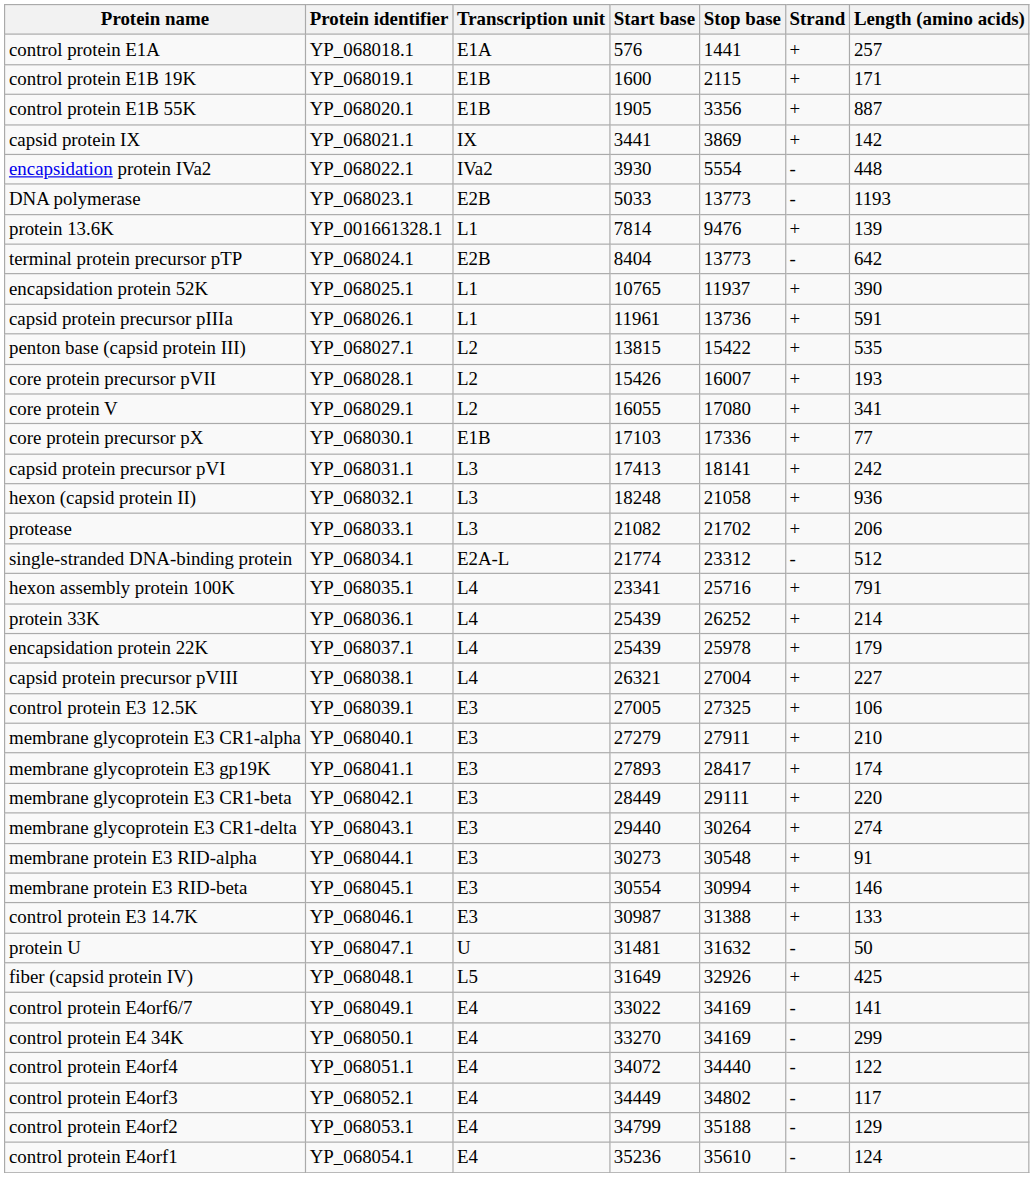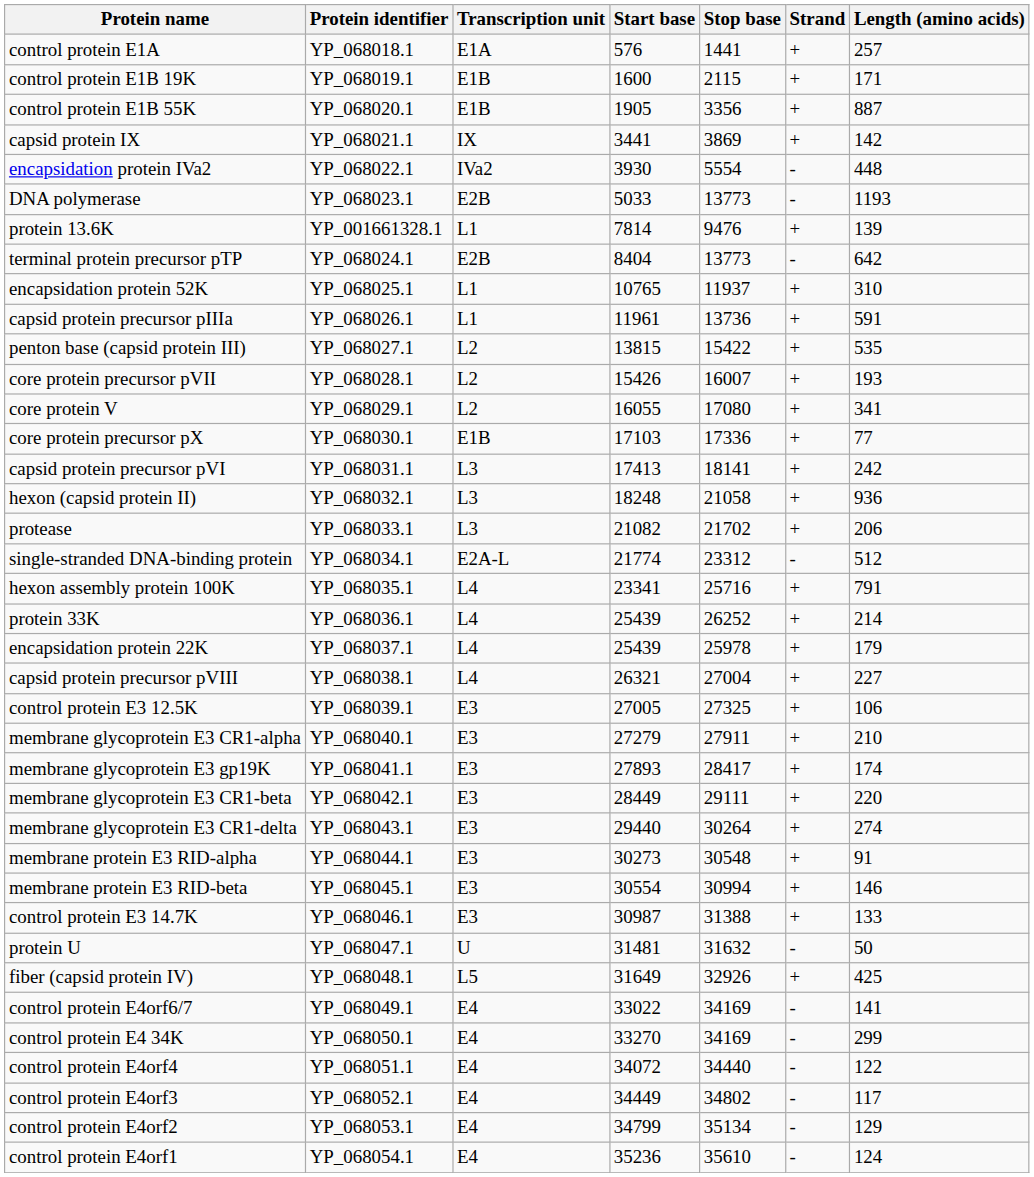 <table class="wikitable sortable" border="1">
 <tr>
 <th>Protein name</th>
 <th>Protein identifier</th>
 <th>Transcription unit</th>
 <th>Start base</th>
 <th>Stop base</th>
 <th>Strand</th>
 <th>Length (amino acids)</th>
 </tr>
 <tr>
 <td>control protein E1A</td>
 <td>YP_068018.1</td>
 <td>E1A</td>
 <td>576</td>
 <td>1441</td>
 <td>+</td>
 <td>257</td>
 </tr>
 <tr>
 <td>control protein E1B 19K</td>
 <td>YP_068019.1</td>
 <td>E1B</td>
 <td>1600</td>
 <td>2115</td>
 <td>+</td>
 <td>171</td>
 </tr>
 <tr>
 <td>control protein E1B 55K</td>
 <td>YP_068020.1</td>
 <td>E1B</td>
 <td>1905</td>
 <td>3356</td>
 <td>+</td>
 <td>887</td>
 </tr>
 <tr>
 <td>capsid protein IX</td>
 <td>YP_068021.1</td>
 <td>IX</td>
 <td>3441</td>
 <td>3869</td>
 <td>+</td>
 <td>142</td>
 </tr>
 <tr>
 <td><a href='#'>encapsidation</a> protein IVa2</td>
 <td>YP_068022.1</td>
 <td>IVa2</td>
 <td>3930</td>
 <td>5554</td>
 <td>-</td>
 <td>448</td>
 </tr>
 <tr>
 <td>DNA polymerase</td>
 <td>YP_068023.1</td>
 <td>E2B</td>
 <td>5033</td>
 <td>13773</td>
 <td>-</td>
 <td>1193</td>
 </tr>
 <tr>
 <td>protein 13.6K</td>
 <td>YP_001661328.1</td>
 <td>L1</td>
 <td>7814</td>
 <td>9476</td>
 <td>+</td>
 <td>139</td>
 </tr>
 <tr>
 <td>terminal protein precursor pTP</td>
 <td>YP_068024.1</td>
 <td>E2B</td>
 <td>8404</td>
 <td>13773</td>
 <td>-</td>
 <td>642</td>
 </tr>
 <tr>
 <td>encapsidation protein 52K</td>
 <td>YP_068025.1</td>
 <td>L1</td>
 <td>10765</td>
 <td>11937</td>
 <td>+</td>
-<td>390</td>
+<td>310</td>
 </tr>
 <tr>
 <td>capsid protein precursor pIIIa</td>
 <td>YP_068026.1</td>
 <td>L1</td>
 <td>11961</td>
 <td>13736</td>
 <td>+</td>
 <td>591</td>
 </tr>
 <tr>
 <td>penton base (capsid protein III)</td>
 <td>YP_068027.1</td>
 <td>L2</td>
 <td>13815</td>
 <td>15422</td>
 <td>+</td>
 <td>535</td>
 </tr>
 <tr>
 <td>core protein precursor pVII</td>
 <td>YP_068028.1</td>
 <td>L2</td>
 <td>15426</td>
 <td>16007</td>
 <td>+</td>
 <td>193</td>
 </tr>
 <tr>
 <td>core protein V</td>
 <td>YP_068029.1</td>
 <td>L2</td>
 <td>16055</td>
 <td>17080</td>
 <td>+</td>
 <td>341</td>
 </tr>
 <tr>
 <td>core protein precursor pX</td>
 <td>YP_068030.1</td>
 <td>E1B</td>
 <td>17103</td>
 <td>17336</td>
 <td>+</td>
 <td>77</td>
 </tr>
 <tr>
 <td>capsid protein precursor pVI</td>
 <td>YP_068031.1</td>
 <td>L3</td>
 <td>17413</td>
 <td>18141</td>
 <td>+</td>
 <td>242</td>
 </tr>
 <tr>
 <td>hexon (capsid protein II)</td>
 <td>YP_068032.1</td>
 <td>L3</td>
 <td>18248</td>
 <td>21058</td>
 <td>+</td>
 <td>936</td>
 </tr>
 <tr>
 <td>protease</td>
 <td>YP_068033.1</td>
 <td>L3</td>
 <td>21082</td>
 <td>21702</td>
 <td>+</td>
 <td>206</td>
 </tr>
 <tr>
 <td>single-stranded DNA-binding protein</td>
 <td>YP_068034.1</td>
 <td>E2A-L</td>
 <td>21774</td>
 <td>23312</td>
 <td>-</td>
 <td>512</td>
 </tr>
 <tr>
 <td>hexon assembly protein 100K</td>
 <td>YP_068035.1</td>
 <td>L4</td>
 <td>23341</td>
 <td>25716</td>
 <td>+</td>
 <td>791</td>
 </tr>
 <tr>
 <td>protein 33K</td>
 <td>YP_068036.1</td>
 <td>L4</td>
 <td>25439</td>
 <td>26252</td>
 <td>+</td>
 <td>214</td>
 </tr>
 <tr>
 <td>encapsidation protein 22K</td>
 <td>YP_068037.1</td>
 <td>L4</td>
 <td>25439</td>
 <td>25978</td>
 <td>+</td>
 <td>179</td>
 </tr>
 <tr>
 <td>capsid protein precursor pVIII</td>
 <td>YP_068038.1</td>
 <td>L4</td>
 <td>26321</td>
 <td>27004</td>
 <td>+</td>
 <td>227</td>
 </tr>
 <tr>
 <td>control protein E3 12.5K</td>
 <td>YP_068039.1</td>
 <td>E3</td>
 <td>27005</td>
 <td>27325</td>
 <td>+</td>
 <td>106</td>
 </tr>
 <tr>
 <td>membrane glycoprotein E3 CR1-alpha</td>
 <td>YP_068040.1</td>
 <td>E3</td>
 <td>27279</td>
 <td>27911</td>
 <td>+</td>
 <td>210</td>
 </tr>
 <tr>
 <td>membrane glycoprotein E3 gp19K</td>
 <td>YP_068041.1</td>
 <td>E3</td>
 <td>27893</td>
 <td>28417</td>
 <td>+</td>
 <td>174</td>
 </tr>
 <tr>
 <td>membrane glycoprotein E3 CR1-beta</td>
 <td>YP_068042.1</td>
 <td>E3</td>
 <td>28449</td>
 <td>29111</td>
 <td>+</td>
 <td>220</td>
 </tr>
 <tr>
 <td>membrane glycoprotein E3 CR1-delta</td>
 <td>YP_068043.1</td>
 <td>E3</td>
 <td>29440</td>
 <td>30264</td>
 <td>+</td>
 <td>274</td>
 </tr>
 <tr>
 <td>membrane protein E3 RID-alpha</td>
 <td>YP_068044.1</td>
 <td>E3</td>
 <td>30273</td>
 <td>30548</td>
 <td>+</td>
 <td>91</td>
 </tr>
 <tr>
 <td>membrane protein E3 RID-beta</td>
 <td>YP_068045.1</td>
 <td>E3</td>
 <td>30554</td>
 <td>30994</td>
 <td>+</td>
 <td>146</td>
 </tr>
 <tr>
 <td>control protein E3 14.7K</td>
 <td>YP_068046.1</td>
 <td>E3</td>
 <td>30987</td>
 <td>31388</td>
 <td>+</td>
 <td>133</td>
 </tr>
 <tr>
 <td>protein U</td>
 <td>YP_068047.1</td>
 <td>U</td>
 <td>31481</td>
 <td>31632</td>
 <td>-</td>
 <td>50</td>
 </tr>
 <tr>
 <td>fiber (capsid protein IV)</td>
 <td>YP_068048.1</td>
 <td>L5</td>
 <td>31649</td>
 <td>32926</td>
 <td>+</td>
 <td>425</td>
 </tr>
 <tr>
 <td>control protein E4orf6/7</td>
 <td>YP_068049.1</td>
 <td>E4</td>
 <td>33022</td>
 <td>34169</td>
 <td>-</td>
 <td>141</td>
 </tr>
 <tr>
 <td>control protein E4 34K</td>
 <td>YP_068050.1</td>
 <td>E4</td>
 <td>33270</td>
 <td>34169</td>
 <td>-</td>
 <td>299</td>
 </tr>
 <tr>
 <td>control protein E4orf4</td>
 <td>YP_068051.1</td>
 <td>E4</td>
 <td>34072</td>
 <td>34440</td>
 <td>-</td>
 <td>122</td>
 </tr>
 <tr>
 <td>control protein E4orf3</td>
 <td>YP_068052.1</td>
 <td>E4</td>
 <td>34449</td>
 <td>34802</td>
 <td>-</td>
 <td>117</td>
 </tr>
 <tr>
 <td>control protein E4orf2</td>
 <td>YP_068053.1</td>
 <td>E4</td>
 <td>34799</td>
-<td>35188</td>
+<td>35134</td>
 <td>-</td>
 <td>129</td>
 </tr>
 <tr>
 <td>control protein E4orf1</td>
 <td>YP_068054.1</td>
 <td>E4</td>
 <td>35236</td>
 <td>35610</td>
 <td>-</td>
 <td>124</td>
 </tr>
 </table>
